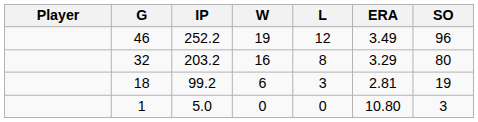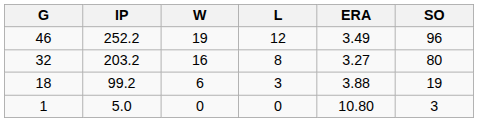 <table class="wikitable sortable">
 <tr>
-<th bgcolor="#DDDDFF" width="16%">Player</th>
 <th bgcolor="#DDDDFF" width="9%">G</th>
 <th bgcolor="#DDDDFF" width="9%">IP</th>
 <th bgcolor="#DDDDFF" width="9%">W</th>
 <th bgcolor="#DDDDFF" width="9%">L</th>
 <th bgcolor="#DDDDFF" width="9%">ERA</th>
 <th bgcolor="#DDDDFF" width="9%">SO</th>
 </tr>
 <tr align="center">
-<td></td>
 <td>46</td>
 <td>252.2</td>
 <td>19</td>
 <td>12</td>
 <td>3.49</td>
 <td>96</td>
 </tr>
 <tr align="center">
-<td></td>
 <td>32</td>
 <td>203.2</td>
 <td>16</td>
 <td>8</td>
-<td>3.29</td>
+<td>3.27</td>
 <td>80</td>
 </tr>
 <tr align="center">
-<td></td>
 <td>18</td>
 <td>99.2</td>
 <td>6</td>
 <td>3</td>
-<td>2.81</td>
+<td>3.88</td>
 <td>19</td>
 </tr>
 <tr align="center">
-<td></td>
 <td>1</td>
 <td>5.0</td>
 <td>0</td>
 <td>0</td>
 <td>10.80</td>
 <td>3</td>
 </tr>
 </table>
